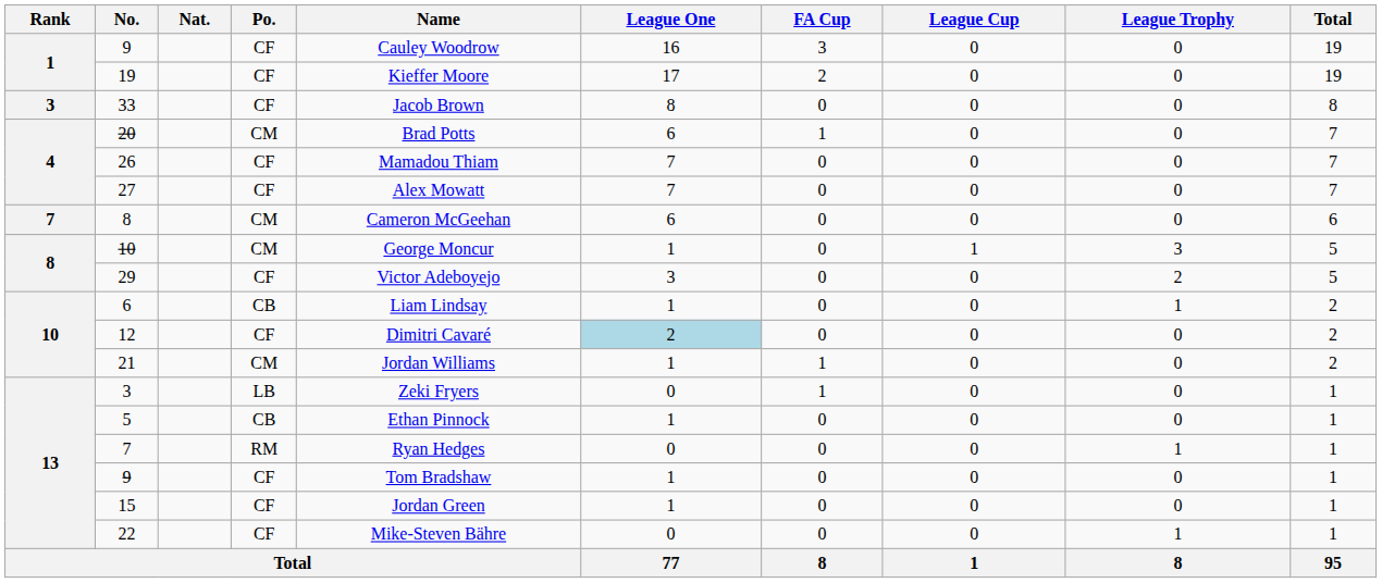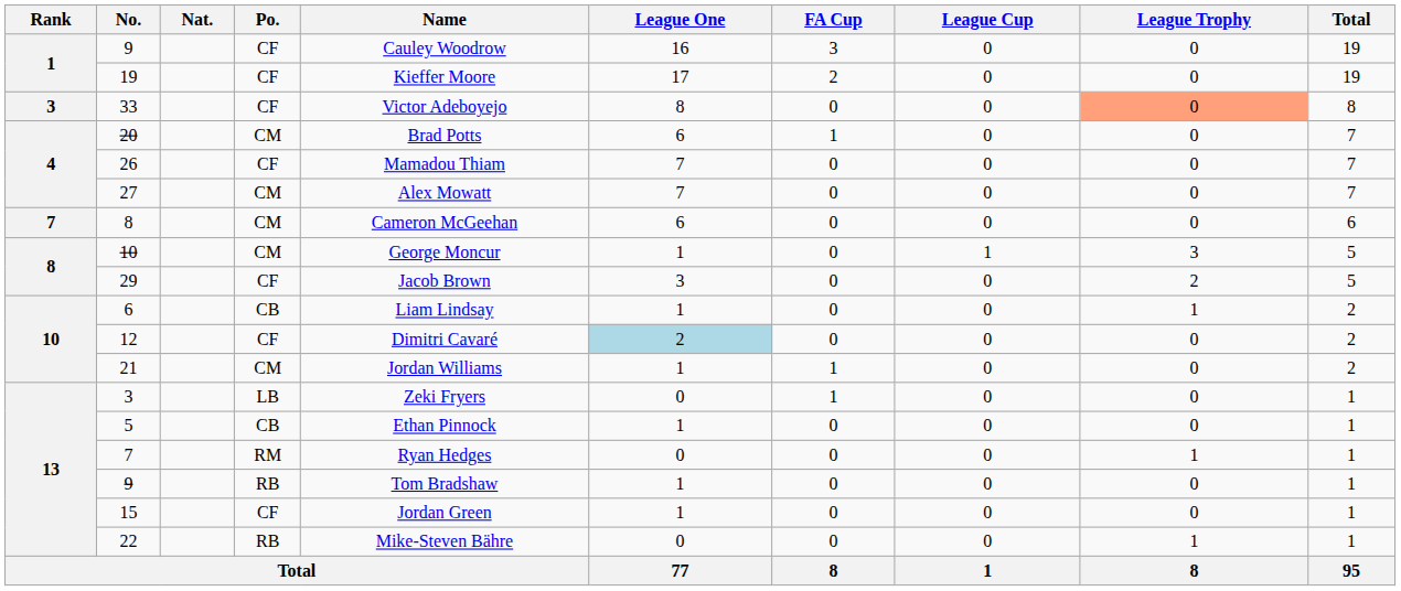 <table class="wikitable" style="text-align:center; font-size:95%; width:95%;">
 <tr>
 <th>Rank</th>
 <th>No.</th>
 <th>Nat.</th>
 <th>Po.</th>
 <th>Name</th>
 <th><a href='#'>League One</a></th>
 <th><a href='#'>FA Cup</a></th>
 <th><a href='#'>League Cup</a></th>
 <th><a href='#'>League Trophy</a></th>
 <th>Total</th>
 </tr>
 <tr>
 <th rowspan=2>1</th>
 <td>9</td>
 <td></td>
 <td>CF</td>
 <td><a href='#'>Cauley Woodrow</a></td>
 <td>16</td>
 <td>3</td>
 <td>0</td>
 <td>0</td>
 <td>19</td>
 </tr>
 <tr>
 <td>19</td>
 <td></td>
 <td>CF</td>
 <td><a href='#'>Kieffer Moore</a></td>
 <td>17</td>
 <td>2</td>
 <td>0</td>
 <td>0</td>
 <td>19</td>
 </tr>
 <tr>
 <th rowspan=1>3</th>
 <td>33</td>
 <td></td>
 <td>CF</td>
-<td><a href='#'>Jacob Brown</a></td>
+<td><a href='#'>Victor Adeboyejo</a></td>
 <td>8</td>
 <td>0</td>
 <td>0</td>
-<td>0</td>
+<td style="background: lightsalmon;">0</td>
 <td>8</td>
 </tr>
 <tr>
 <th rowspan=3>4</th>
 <td><s>20</s></td>
 <td></td>
 <td>CM</td>
 <td><a href='#'>Brad Potts</a></td>
 <td>6</td>
 <td>1</td>
 <td>0</td>
 <td>0</td>
 <td>7</td>
 </tr>
 <tr>
 <td>26</td>
 <td></td>
 <td>CF</td>
 <td><a href='#'>Mamadou Thiam</a></td>
 <td>7</td>
 <td>0</td>
 <td>0</td>
 <td>0</td>
 <td>7</td>
 </tr>
 <tr>
 <td>27</td>
 <td></td>
-<td>CF</td>
+<td>CM</td>
 <td><a href='#'>Alex Mowatt</a></td>
 <td>7</td>
 <td>0</td>
 <td>0</td>
 <td>0</td>
 <td>7</td>
 </tr>
 <tr>
 <th rowspan=1>7</th>
 <td>8</td>
 <td></td>
 <td>CM</td>
 <td><a href='#'>Cameron McGeehan</a></td>
 <td>6</td>
 <td>0</td>
 <td>0</td>
 <td>0</td>
 <td>6</td>
 </tr>
 <tr>
 <th rowspan=2>8</th>
 <td><s>10</s></td>
 <td></td>
 <td>CM</td>
 <td><a href='#'>George Moncur</a></td>
 <td>1</td>
 <td>0</td>
 <td>1</td>
 <td>3</td>
 <td>5</td>
 </tr>
 <tr>
 <td>29</td>
 <td></td>
 <td>CF</td>
-<td><a href='#'>Victor Adeboyejo</a></td>
+<td><a href='#'>Jacob Brown</a></td>
 <td>3</td>
 <td>0</td>
 <td>0</td>
 <td>2</td>
 <td>5</td>
 </tr>
 <tr>
 <th rowspan=3>10</th>
 <td>6</td>
 <td></td>
 <td>CB</td>
 <td><a href='#'>Liam Lindsay</a></td>
 <td>1</td>
 <td>0</td>
 <td>0</td>
 <td>1</td>
 <td>2</td>
 </tr>
 <tr>
 <td>12</td>
 <td></td>
 <td>CF</td>
 <td><a href='#'>Dimitri Cavaré</a></td>
 <td style="background: lightblue;">2</td>
 <td>0</td>
 <td>0</td>
 <td>0</td>
 <td>2</td>
 </tr>
 <tr>
 <td>21</td>
 <td></td>
 <td>CM</td>
 <td><a href='#'>Jordan Williams</a></td>
 <td>1</td>
 <td>1</td>
 <td>0</td>
 <td>0</td>
 <td>2</td>
 </tr>
 <tr>
 <th rowspan=6>13</th>
 <td>3</td>
 <td></td>
 <td>LB</td>
 <td><a href='#'>Zeki Fryers</a></td>
 <td>0</td>
 <td>1</td>
 <td>0</td>
 <td>0</td>
 <td>1</td>
 </tr>
 <tr>
 <td>5</td>
 <td></td>
 <td>CB</td>
 <td><a href='#'>Ethan Pinnock</a></td>
 <td>1</td>
 <td>0</td>
 <td>0</td>
 <td>0</td>
 <td>1</td>
 </tr>
 <tr>
 <td>7</td>
 <td></td>
 <td>RM</td>
 <td><a href='#'>Ryan Hedges</a></td>
 <td>0</td>
 <td>0</td>
 <td>0</td>
 <td>1</td>
 <td>1</td>
 </tr>
 <tr>
 <td><s>9</s></td>
 <td></td>
-<td>CF</td>
+<td>RB</td>
 <td><a href='#'>Tom Bradshaw</a></td>
 <td>1</td>
 <td>0</td>
 <td>0</td>
 <td>0</td>
 <td>1</td>
 </tr>
 <tr>
 <td>15</td>
 <td></td>
 <td>CF</td>
 <td><a href='#'>Jordan Green</a></td>
 <td>1</td>
 <td>0</td>
 <td>0</td>
 <td>0</td>
 <td>1</td>
 </tr>
 <tr>
 <td>22</td>
 <td></td>
-<td>CF</td>
+<td>RB</td>
 <td><a href='#'>Mike-Steven Bähre</a></td>
 <td>0</td>
 <td>0</td>
 <td>0</td>
 <td>1</td>
 <td>1</td>
 </tr>
 <tr>
 <th colspan=5>Total</th>
 <th>77</th>
 <th>8</th>
 <th>1</th>
 <th>8</th>
 <th>95</th>
 </tr>
 </table>
